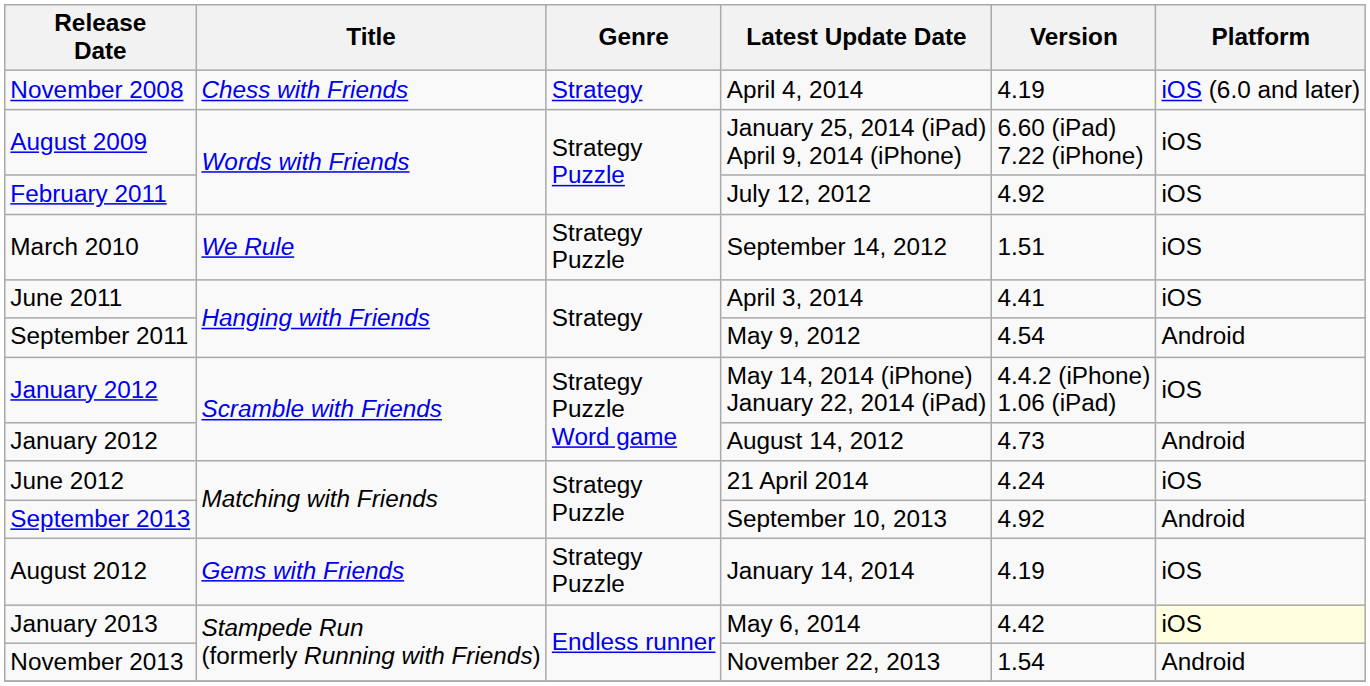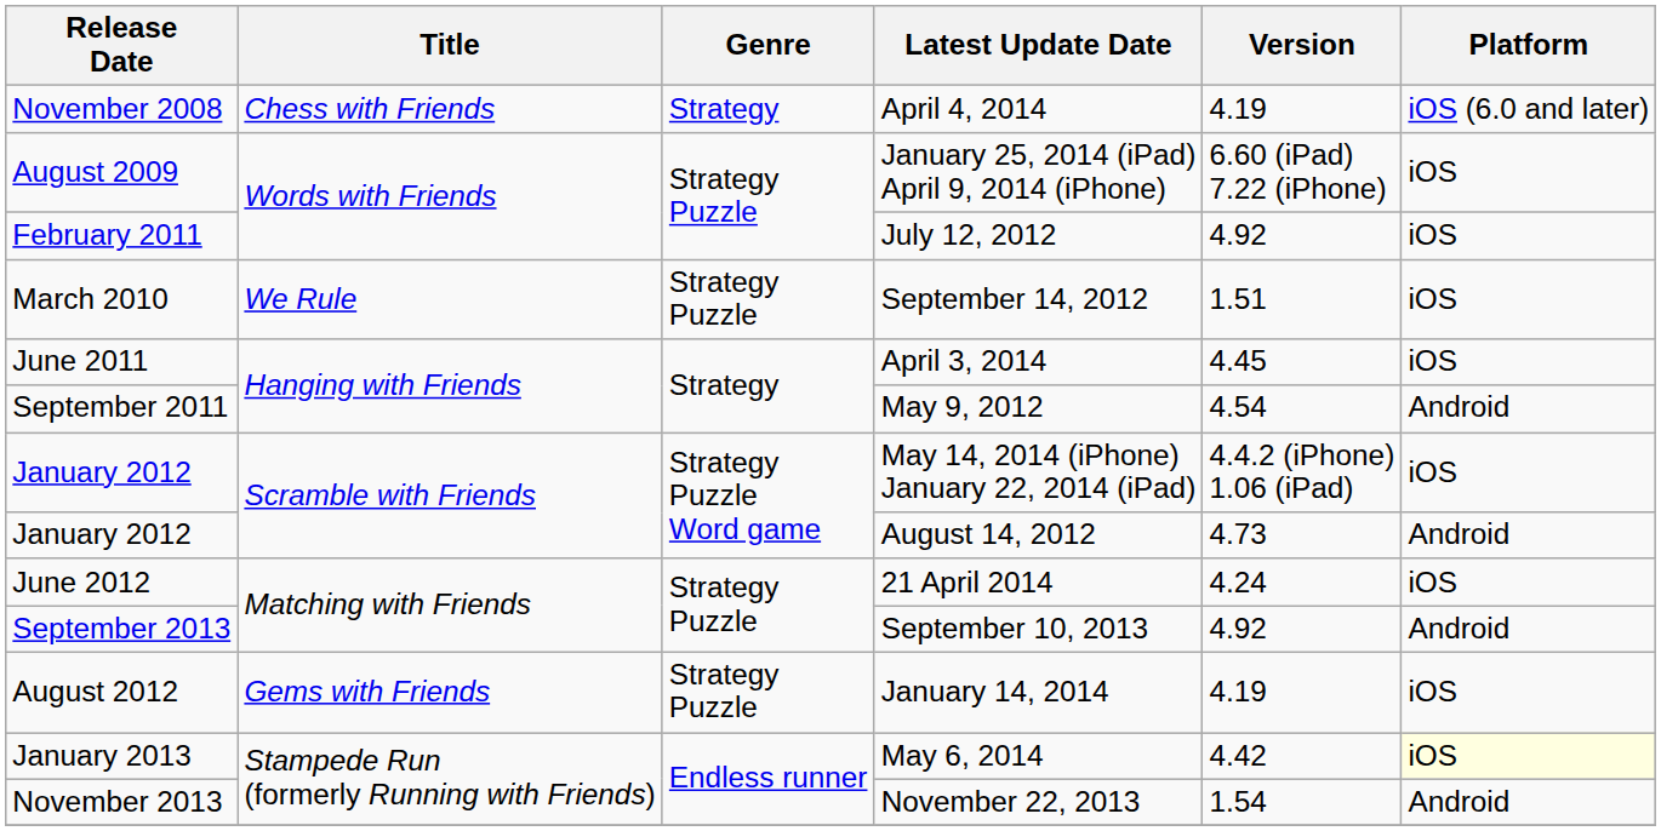 <table class="wikitable">
 <tr>
 <th>Release<br> Date</th>
 <th>Title</th>
 <th>Genre</th>
 <th>Latest Update Date</th>
 <th>Version</th>
 <th>Platform</th>
 </tr>
 <tr>
 <td><a href='#'>November 2008</a></td>
 <td><em><a href='#'>Chess with Friends</a></em></td>
 <td><a href='#'>Strategy</a></td>
 <td>April 4, 2014</td>
 <td>4.19</td>
 <td><a href='#'>iOS</a> (6.0 and later)</td>
 </tr>
 <tr>
 <td><a href='#'>August 2009</a></td>
 <td rowspan="2"><em><a href='#'>Words with Friends</a></em></td>
 <td rowspan="2">Strategy<br><a href='#'>Puzzle</a></td>
 <td>January 25, 2014 (iPad) <br> April 9, 2014 (iPhone)</td>
 <td>6.60 (iPad) <br> 7.22 (iPhone)</td>
 <td>iOS</td>
 </tr>
 <tr>
 <td><a href='#'>February 2011</a></td>
 <td>July 12, 2012</td>
 <td>4.92</td>
 <td>iOS</td>
 </tr>
 <tr>
 <td>March 2010</td>
 <td><em><a href='#'>We Rule</a></em></td>
 <td>Strategy<br>Puzzle</td>
 <td>September 14, 2012</td>
 <td>1.51</td>
 <td>iOS</td>
 </tr>
 <tr>
 <td>June 2011</td>
 <td rowspan="2"><em><a href='#'>Hanging with Friends</a></em></td>
 <td rowspan="2">Strategy</td>
 <td>April 3, 2014</td>
-<td>4.41</td>
+<td>4.45</td>
 <td>iOS</td>
 </tr>
 <tr>
 <td>September 2011</td>
 <td>May 9, 2012</td>
 <td>4.54</td>
 <td>Android</td>
 </tr>
 <tr>
 <td><a href='#'>January 2012</a></td>
 <td rowspan="2"><em><a href='#'>Scramble with Friends</a></em></td>
 <td rowspan="2">Strategy<br>Puzzle<br><a href='#'>Word game</a></td>
 <td>May 14, 2014 (iPhone) <br> January 22, 2014 (iPad)</td>
 <td>4.4.2 (iPhone) <br> 1.06 (iPad)</td>
 <td>iOS</td>
 </tr>
 <tr>
 <td>January 2012</td>
 <td>August 14, 2012</td>
 <td>4.73</td>
 <td>Android</td>
 </tr>
 <tr>
 <td>June 2012</td>
 <td rowspan="2"><em>Matching with Friends</em></td>
 <td rowspan="2">Strategy<br>Puzzle</td>
 <td>21 April 2014</td>
 <td>4.24</td>
 <td>iOS</td>
 </tr>
 <tr>
 <td><a href='#'>September 2013</a></td>
 <td>September 10, 2013</td>
 <td>4.92</td>
 <td>Android</td>
 </tr>
 <tr>
 <td>August 2012</td>
 <td><em><a href='#'>Gems with Friends</a></em></td>
 <td>Strategy<br>Puzzle</td>
 <td>January 14, 2014</td>
 <td>4.19</td>
 <td>iOS</td>
 </tr>
 <tr>
 <td>January 2013</td>
 <td rowspan="2"><em>Stampede Run</em><br>(formerly <em>Running with Friends</em>)</td>
 <td rowspan="2"><a href='#'>Endless runner</a></td>
 <td>May 6, 2014</td>
 <td>4.42</td>
 <td style="background: lightyellow;">iOS</td>
 </tr>
 <tr>
 <td>November 2013</td>
 <td>November 22, 2013</td>
 <td>1.54</td>
 <td>Android</td>
 </tr>
 <tr>
 </tr>
 </table>
